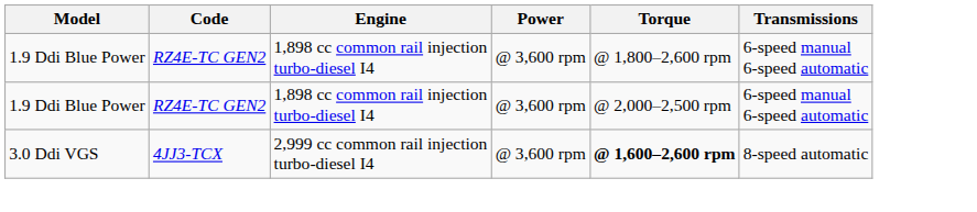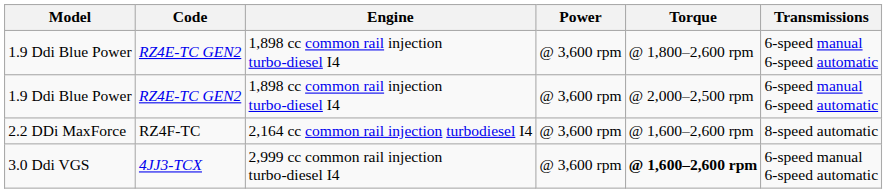 <table class="wikitable" style="text-align:left; font-size:90%;">
 <tr>
 <th>Model</th>
 <th>Code</th>
 <th>Engine</th>
 <th>Power</th>
 <th>Torque</th>
 <th>Transmissions</th>
 </tr>
 <tr>
 <td>1.9 Ddi Blue Power</td>
 <td><em><a href='#'>RZ4E-TC GEN2</a></em></td>
 <td>1,898 cc <a href='#'>common rail</a> injection<br><a href='#'>turbo-diesel</a> I4</td>
 <td> @ 3,600 rpm</td>
 <td> @ 1,800–2,600 rpm</td>
 <td>6-speed <a href='#'>manual</a><br>6-speed <a href='#'>automatic</a></td>
 </tr>
 <tr>
 <td>1.9 Ddi Blue Power</td>
 <td><em><a href='#'>RZ4E-TC GEN2</a></em></td>
 <td>1,898 cc <a href='#'>common rail</a> injection<br><a href='#'>turbo-diesel</a> I4</td>
 <td> @ 3,600 rpm</td>
 <td> @ 2,000–2,500 rpm</td>
 <td>6-speed <a href='#'>manual</a><br>6-speed <a href='#'>automatic</a></td>
 </tr>
 <tr>
+<td>2.2 DDi MaxForce</td>
+<td>RZ4F-TC</td>
+<td>2,164 cc <a href='#'>common rail injection</a> <a href='#'>turbodiesel</a> I4</td>
+<td> @ 3,600 rpm</td>
+<td> @ 1,600–2,600 rpm</td>
+<td>8-speed automatic</td>
+</tr>
+<tr>
 <td>3.0 Ddi VGS</td>
 <td><em><a href='#'>4JJ3-TCX</a></em></td>
 <td>2,999 cc common rail injection<br>turbo-diesel I4</td>
 <td> @ 3,600 rpm</td>
 <td><strong> @ 1,600–2,600 rpm</strong></td>
-<td>8-speed automatic</td>
+<td>6-speed manual<br>6-speed automatic</td>
 </tr>
 </table>
